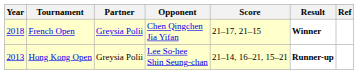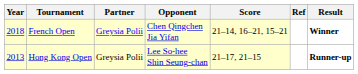 <table class="sortable wikitable" style="font-size: 90%">
 <tr>
 <th>Year</th>
 <th>Tournament</th>
 <th>Partner</th>
 <th>Opponent</th>
 <th>Score</th>
+<th>Ref</th>
 <th>Result</th>
-<th>Ref</th>
 </tr>
 <tr style="background:#FFFFCC">
 <td align="center"><a href='#'>2018</a></td>
 <td align="left"><a href='#'>French Open</a></td>
 <td align="left"> <a href='#'>Greysia Polii</a></td>
 <td align="left"> <a href='#'>Chen Qingchen</a><br> <a href='#'>Jia Yifan</a></td>
-<td align="left">21–17, 21–15</td>
+<td align="left">21–14, 16–21, 15–21</td>
+<td style="text-align:center; background:white"></td>
 <td style="text-align:left; background:white"> <strong>Winner</strong></td>
-<td style="text-align:center; background:white"></td>
 </tr>
 <tr style="background:#FFFFCC">
 <td align="center"><a href='#'>2013</a></td>
 <td align="left"><a href='#'>Hong Kong Open</a></td>
 <td align="left"> Greysia Polii</td>
 <td align="left"> <a href='#'>Lee So-hee</a><br> <a href='#'>Shin Seung-chan</a></td>
-<td align="left">21–14, 16–21, 15–21</td>
+<td align="left">21–17, 21–15</td>
+<td style="text-align:center; background:white"></td>
 <td style="text-align:left; background:white"> <strong>Runner-up</strong></td>
-<td style="text-align:center; background:white"></td>
 </tr>
 </table>
